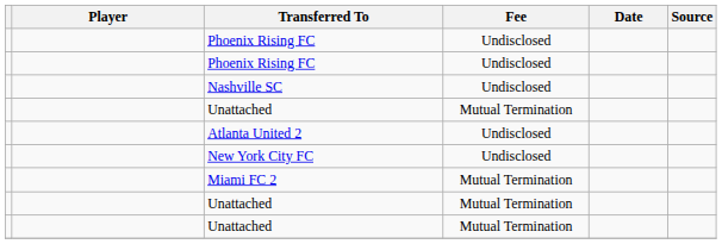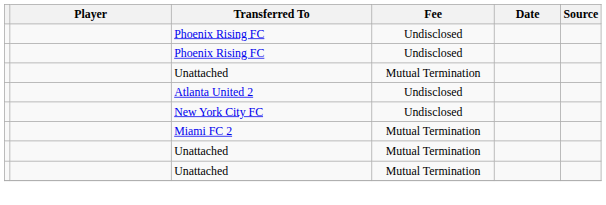 <table class="wikitable plainrowheaders sortable" style="font-size:95%">
 <tr>
 <th></th>
 <th scope=col style="width:200px;"><strong>Player</strong></th>
 <th scope=col style="width:250px;"><strong>Transferred To</strong></th>
 <th scope=col style="width:150px;"><strong>Fee</strong></th>
 <th scope=col style="width:78px;"><strong>Date</strong></th>
 <th><strong>Source</strong></th>
 </tr>
 <tr>
 <td align=center></td>
 <td></td>
 <td> <a href='#'>Phoenix Rising FC</a></td>
 <td align=center>Undisclosed</td>
 <td align=center></td>
 <td align=center></td>
 </tr>
 <tr>
 <td align=center></td>
 <td></td>
 <td> <a href='#'>Phoenix Rising FC</a></td>
-<td align=center>Undisclosed</td>
-<td align=center></td>
-<td align=center></td>
-</tr>
-<tr>
-<td align=center></td>
-<td></td>
-<td> <a href='#'>Nashville SC</a></td>
 <td align=center>Undisclosed</td>
 <td align=center></td>
 <td align=center></td>
 </tr>
 <tr>
 <td align=center></td>
 <td></td>
 <td>Unattached</td>
 <td align=center>Mutual Termination</td>
 <td align=center></td>
 <td align=center></td>
 </tr>
 <tr>
 <td align=center></td>
 <td></td>
 <td> <a href='#'>Atlanta United 2</a></td>
 <td align=center>Undisclosed</td>
 <td align=center></td>
 <td align=center></td>
 </tr>
 <tr>
 <td align=center></td>
 <td></td>
 <td> <a href='#'>New York City FC</a></td>
 <td align=center>Undisclosed</td>
 <td align=center></td>
 <td align=center></td>
 </tr>
 <tr>
 <td align=center></td>
 <td></td>
 <td> <a href='#'>Miami FC 2</a></td>
 <td align=center>Mutual Termination</td>
 <td align=center></td>
 <td align=center></td>
 </tr>
 <tr>
 <td align=center></td>
 <td></td>
 <td>Unattached</td>
 <td align=center>Mutual Termination</td>
 <td align=center></td>
 <td align=center></td>
 </tr>
 <tr |->
 <td align=center></td>
 <td></td>
 <td>Unattached</td>
 <td align=center>Mutual Termination</td>
 <td align=center></td>
 <td align=center></td>
 </tr>
 <tr>
 </tr>
 </table>
